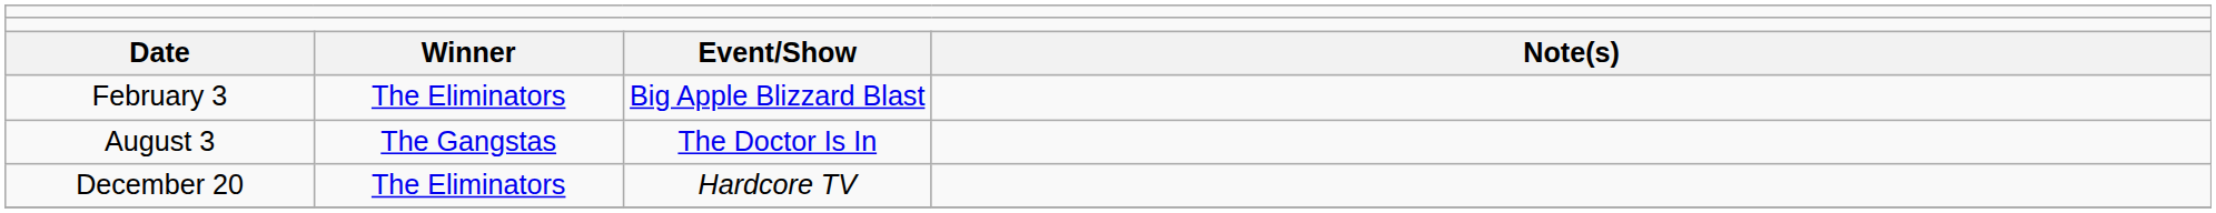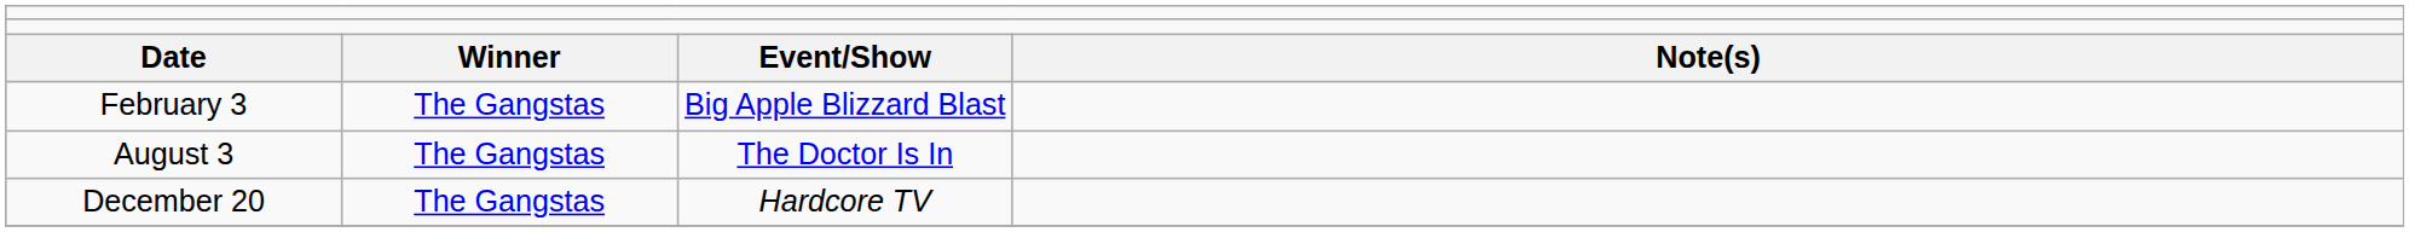 <table class="wikitable" style="text-align:center; width:100%;">
 <tr>
 <td colspan="5"></td>
 </tr>
 <tr>
 <td colspan="5"><strong></strong></td>
 </tr>
 <tr>
 <th width=14%>Date</th>
 <th width=14%>Winner</th>
 <th width=14%>Event/Show</th>
 <th width=58%>Note(s)</th>
 </tr>
 <tr>
 <td>February 3</td>
-<td><a href='#'>The Eliminators</a><br></td>
+<td><a href='#'>The Gangstas</a><br></td>
 <td><a href='#'>Big Apple Blizzard Blast</a></td>
 <td align=left></td>
 </tr>
 <tr>
 <td>August 3</td>
 <td><a href='#'>The Gangstas</a><br></td>
 <td><a href='#'>The Doctor Is In</a></td>
 <td align=left></td>
 </tr>
 <tr>
 <td>December 20</td>
-<td><a href='#'>The Eliminators</a><br></td>
+<td><a href='#'>The Gangstas</a><br></td>
 <td><em>Hardcore TV</em></td>
 <td align=left></td>
 </tr>
 <tr>
 </tr>
 </table>
